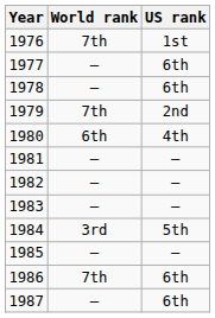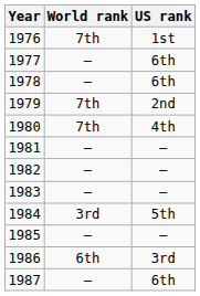 <table class=wikitable>
 <tr>
 <th>Year</th>
 <th>World rank</th>
 <th>US rank</th>
 </tr>
 <tr>
 <td>1976</td>
 <td align="center">7th</td>
 <td align="center">1st</td>
 </tr>
 <tr>
 <td>1977</td>
 <td align="center">–</td>
 <td align="center">6th</td>
 </tr>
 <tr>
 <td>1978</td>
 <td align="center">–</td>
 <td align="center">6th</td>
 </tr>
 <tr>
 <td>1979</td>
 <td align="center">7th</td>
 <td align="center">2nd</td>
 </tr>
 <tr>
 <td>1980</td>
-<td align="center">6th</td>
+<td align="center">7th</td>
 <td align="center">4th</td>
 </tr>
 <tr>
 <td>1981</td>
 <td align="center">–</td>
 <td align="center">–</td>
 </tr>
 <tr>
 <td>1982</td>
 <td align="center">–</td>
 <td align="center">–</td>
 </tr>
 <tr>
 <td>1983</td>
 <td align="center">–</td>
 <td align="center">–</td>
 </tr>
 <tr>
 <td>1984</td>
 <td align="center">3rd</td>
 <td align="center">5th</td>
 </tr>
 <tr>
 <td>1985</td>
 <td align="center">–</td>
 <td align="center">–</td>
 </tr>
 <tr>
 <td>1986</td>
-<td align="center">7th</td>
 <td align="center">6th</td>
+<td align="center">3rd</td>
 </tr>
 <tr>
 <td>1987</td>
 <td align="center">–</td>
 <td align="center">6th</td>
 </tr>
 </table>
